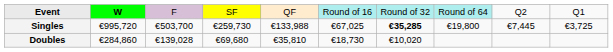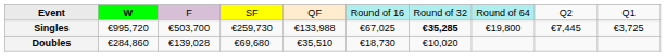 <table class=wikitable style=font-size:90%;text-align:center>
 <tr>
 <td width=130 bgcolor=eaeaea><strong>Event</strong></td>
 <td width=80 bgcolor=lime><strong>W</strong></td>
 <td width=85 bgcolor=thistle>F</td>
 <td width=85 bgcolor=ffff00>SF</td>
 <td width=85 bgcolor=ffebcd>QF</td>
 <td width=85 bgcolor=afeeee>Round of 16</td>
 <td width=85 bgcolor=afeeee>Round of 32</td>
 <td width=85 bgcolor=afeeee>Round of 64</td>
 <td width=85>Q2</td>
 <td width=85>Q1</td>
 </tr>
 <tr>
 <th style=background:#f3f3f3>Singles</th>
 <td>€995,720</td>
 <td>€503,700</td>
 <td>€259,730</td>
 <td>€133,988</td>
 <td>€67,025</td>
 <td><strong>€35,285</strong></td>
 <td>€19,800</td>
 <td>€7,445</td>
 <td>€3,725</td>
 </tr>
 <tr>
 <th style=background:#f3f3f3>Doubles</th>
 <td>€284,860</td>
 <td>€139,028</td>
 <td>€69,680</td>
-<td>€35,810</td>
+<td>€35,510</td>
 <td>€18,730</td>
 <td>€10,020</td>
 <td></td>
 <td></td>
 <td></td>
 </tr>
 </table>
